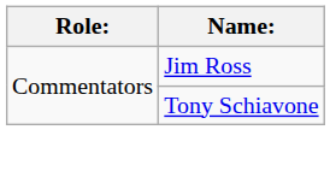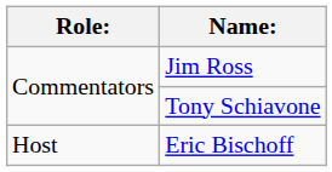 <table class=wikitable style="font-size:90%; margin: 0.5em 0 0.5em 1em; float: right; clear: right;">
 <tr>
 <th>Role:</th>
 <th>Name:</th>
 </tr>
 <tr>
 <td rowspan=2>Commentators</td>
 <td><a href='#'>Jim Ross</a></td>
 </tr>
 <tr>
 <td><a href='#'>Tony Schiavone</a></td>
 </tr>
+<tr>
+<td>Host</td>
+<td><a href='#'>Eric Bischoff</a></td>
+</tr>
 </table>
